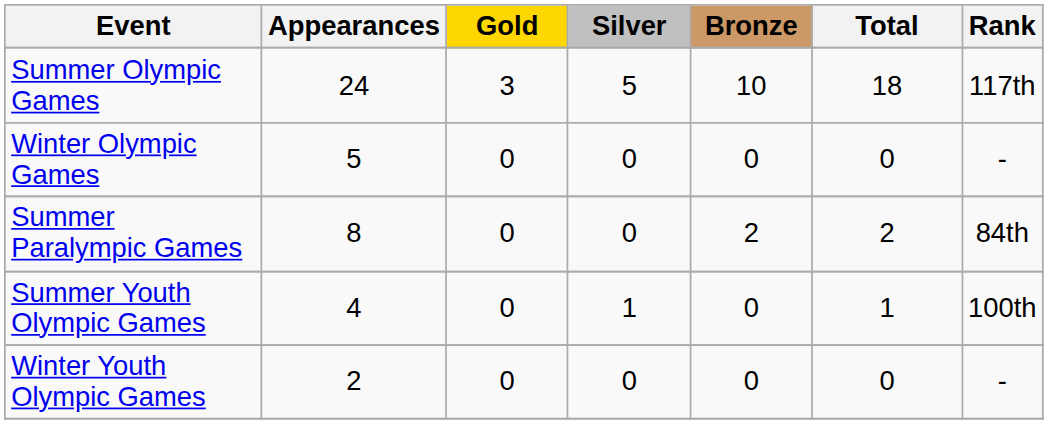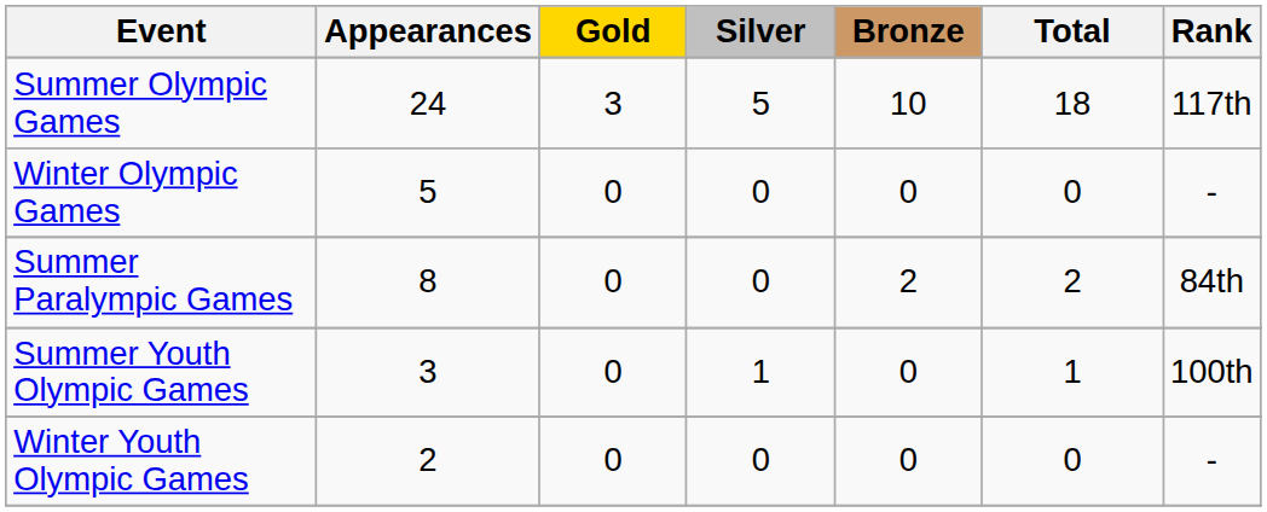 <table class="wikitable sortable" style="margin-top:0em; text-align:center; font-size:100%">
 <tr>
 <th>Event</th>
 <th>Appearances</th>
 <th style="background:gold; width:4em;">Gold</th>
 <th style="background:silver; width:4em;">Silver</th>
 <th style="background:#cc9966; width:4em;">Bronze</th>
 <th style="width:5em;">Total</th>
 <th>Rank</th>
 </tr>
 <tr>
 </tr>
 <tr>
 <td align=left><a href='#'>Summer Olympic Games</a></td>
 <td>24</td>
 <td>3</td>
 <td>5</td>
 <td>10</td>
 <td>18</td>
 <td>117th</td>
 </tr>
 <tr>
 <td align=left><a href='#'>Winter Olympic Games</a></td>
 <td>5</td>
 <td>0</td>
 <td>0</td>
 <td>0</td>
 <td>0</td>
 <td>-</td>
 </tr>
 <tr>
 </tr>
 <tr>
 </tr>
 <tr>
 <td align=left><a href='#'>Summer Paralympic Games</a></td>
 <td>8</td>
 <td>0</td>
 <td>0</td>
 <td>2</td>
 <td>2</td>
 <td>84th</td>
 </tr>
 <tr>
 </tr>
 <tr>
 <td align=left><a href='#'>Summer Youth Olympic Games</a></td>
-<td>4</td>
+<td>3</td>
 <td>0</td>
 <td>1</td>
 <td>0</td>
 <td>1</td>
 <td>100th</td>
 </tr>
 <tr>
 </tr>
 <tr>
 <td align=left><a href='#'>Winter Youth Olympic Games</a></td>
 <td>2</td>
 <td>0</td>
 <td>0</td>
 <td>0</td>
 <td>0</td>
 <td>-</td>
 </tr>
 <tr>
 </tr>
 </table>
